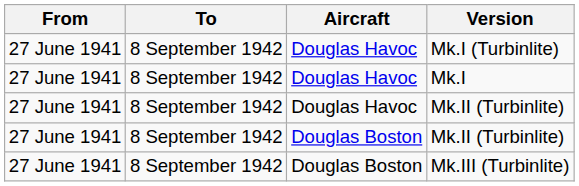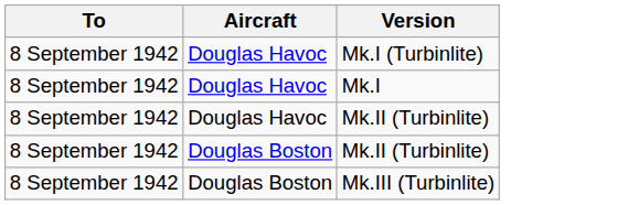 <table class="wikitable">
 <tr>
-<th>From</th>
 <th>To</th>
 <th>Aircraft</th>
 <th>Version</th>
 </tr>
 <tr>
-<td>27 June 1941</td>
 <td>8 September 1942</td>
 <td><a href='#'>Douglas Havoc</a></td>
 <td>Mk.I (Turbinlite)</td>
 </tr>
 <tr>
-<td>27 June 1941</td>
 <td>8 September 1942</td>
 <td><a href='#'>Douglas Havoc</a></td>
 <td>Mk.I</td>
 </tr>
 <tr>
-<td>27 June 1941</td>
 <td>8 September 1942</td>
 <td>Douglas Havoc</td>
 <td>Mk.II (Turbinlite)</td>
 </tr>
 <tr>
-<td>27 June 1941</td>
 <td>8 September 1942</td>
 <td><a href='#'>Douglas Boston</a></td>
 <td>Mk.II (Turbinlite)</td>
 </tr>
 <tr>
-<td>27 June 1941</td>
 <td>8 September 1942</td>
 <td>Douglas Boston</td>
 <td>Mk.III (Turbinlite)</td>
 </tr>
 </table>
